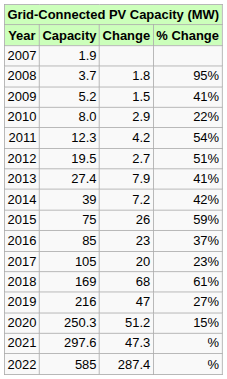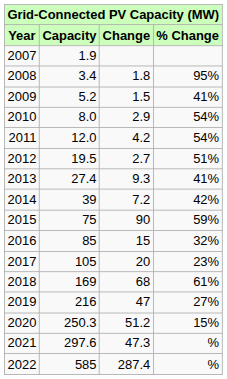 <table class="wikitable" style="text-align:right;">
 <tr>
 <th colspan="4" style="background-color: #cfb;">Grid-Connected PV Capacity (MW)</th>
 </tr>
 <tr>
 <th style="background-color: #cfb;">Year</th>
 <th style="background-color: #cfb;">Capacity</th>
 <th style="background-color: #cfb;">Change</th>
 <th style="background-color: #cfb;">% Change</th>
 </tr>
 <tr>
 <td>2007</td>
 <td>1.9</td>
 <td></td>
 <td></td>
 </tr>
 <tr>
 <td>2008</td>
-<td>3.7</td>
+<td>3.4</td>
 <td>1.8</td>
 <td>95%</td>
 </tr>
 <tr>
 <td>2009</td>
 <td>5.2</td>
 <td>1.5</td>
 <td>41%</td>
 </tr>
 <tr>
 <td>2010</td>
 <td>8.0</td>
 <td>2.9</td>
-<td>22%</td>
+<td>54%</td>
 </tr>
 <tr>
 <td>2011</td>
-<td>12.3</td>
+<td>12.0</td>
 <td>4.2</td>
 <td>54%</td>
 </tr>
 <tr>
 <td>2012</td>
 <td>19.5</td>
 <td>2.7</td>
 <td>51%</td>
 </tr>
 <tr>
 <td>2013</td>
 <td>27.4</td>
-<td>7.9</td>
+<td>9.3</td>
 <td>41%</td>
 </tr>
 <tr>
 <td>2014</td>
 <td>39</td>
 <td>7.2</td>
 <td>42%</td>
 </tr>
 <tr>
 <td>2015</td>
 <td>75</td>
-<td>26</td>
+<td>90</td>
 <td>59%</td>
 </tr>
 <tr>
 <td>2016</td>
 <td>85</td>
-<td>23</td>
-<td>37%</td>
+<td>15</td>
+<td>32%</td>
 </tr>
 <tr>
 <td>2017</td>
 <td>105</td>
 <td>20</td>
 <td>23%</td>
 </tr>
 <tr>
 <td>2018</td>
 <td>169</td>
 <td>68</td>
 <td>61%</td>
 </tr>
 <tr>
 <td>2019</td>
 <td>216</td>
 <td>47</td>
 <td>27%</td>
 </tr>
 <tr>
 <td>2020</td>
 <td>250.3</td>
 <td>51.2</td>
 <td>15%</td>
 </tr>
 <tr>
 <td>2021</td>
 <td>297.6</td>
 <td>47.3</td>
 <td>%</td>
 </tr>
 <tr>
 <td>2022</td>
 <td>585</td>
 <td>287.4</td>
 <td>%</td>
 </tr>
 </table>
